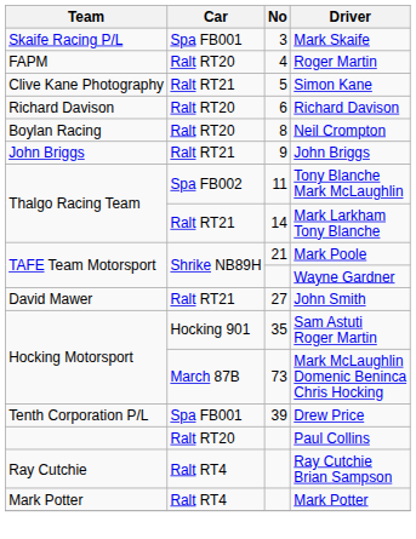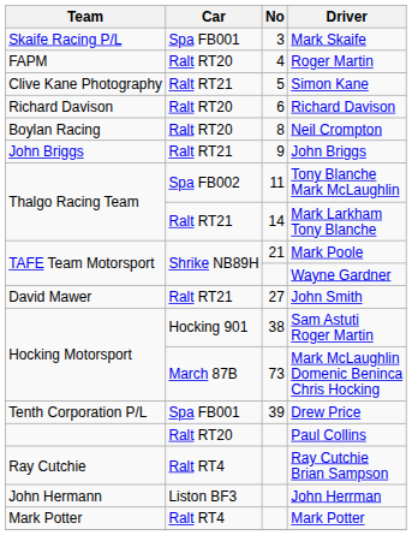 <table class="wikitable" style="font-size: 95%;">
 <tr>
 <th>Team</th>
 <th>Car</th>
 <th>No</th>
 <th>Driver</th>
 </tr>
 <tr>
 <td><a href='#'>Skaife Racing P/L</a></td>
 <td><a href='#'>Spa</a> FB001</td>
 <td align="right">3</td>
 <td> <a href='#'>Mark Skaife</a></td>
 </tr>
 <tr>
 <td>FAPM</td>
 <td><a href='#'>Ralt</a> RT20</td>
 <td align="right">4</td>
 <td> <a href='#'>Roger Martin</a></td>
 </tr>
 <tr>
 <td>Clive Kane Photography</td>
 <td><a href='#'>Ralt</a> RT21</td>
 <td align="right">5</td>
 <td> <a href='#'>Simon Kane</a></td>
 </tr>
 <tr>
 <td>Richard Davison</td>
 <td><a href='#'>Ralt</a> RT20</td>
 <td align="right">6</td>
 <td> <a href='#'>Richard Davison</a></td>
 </tr>
 <tr>
 <td>Boylan Racing</td>
 <td><a href='#'>Ralt</a> RT20</td>
 <td align="right">8</td>
 <td> <a href='#'>Neil Crompton</a></td>
 </tr>
 <tr>
 <td><a href='#'>John Briggs</a></td>
 <td><a href='#'>Ralt</a> RT21</td>
 <td align="right">9</td>
 <td> <a href='#'>John Briggs</a></td>
 </tr>
 <tr>
 <td rowspan=2>Thalgo Racing Team</td>
 <td><a href='#'>Spa</a> FB002</td>
 <td align="right">11</td>
 <td> <a href='#'>Tony Blanche</a><br> <a href='#'>Mark McLaughlin</a></td>
 </tr>
 <tr>
 <td><a href='#'>Ralt</a> RT21</td>
 <td align="right">14</td>
 <td> <a href='#'>Mark Larkham</a><br> <a href='#'>Tony Blanche</a></td>
 </tr>
 <tr>
 <td rowspan=2><a href='#'>TAFE</a> Team Motorsport</td>
 <td rowspan=2><a href='#'>Shrike</a> NB89H</td>
 <td align="right">21</td>
 <td> <a href='#'>Mark Poole</a></td>
 </tr>
 <tr>
 <td></td>
 <td> <a href='#'>Wayne Gardner</a></td>
 </tr>
 <tr>
 <td>David Mawer</td>
 <td><a href='#'>Ralt</a> RT21</td>
 <td align="right">27</td>
 <td> <a href='#'>John Smith</a></td>
 </tr>
 <tr>
 <td rowspan=2>Hocking Motorsport</td>
 <td>Hocking 901</td>
-<td align="right">35</td>
+<td align="right">38</td>
 <td> <a href='#'>Sam Astuti</a><br> <a href='#'>Roger Martin</a></td>
 </tr>
 <tr>
 <td><a href='#'>March</a> 87B</td>
 <td align="right">73</td>
 <td> <a href='#'>Mark McLaughlin</a><br> <a href='#'>Domenic Beninca</a><br> <a href='#'>Chris Hocking</a></td>
 </tr>
 <tr>
 <td>Tenth Corporation P/L</td>
 <td><a href='#'>Spa</a> FB001</td>
 <td align="right">39</td>
 <td> <a href='#'>Drew Price</a></td>
 </tr>
 <tr>
 <td></td>
 <td><a href='#'>Ralt</a> RT20</td>
 <td></td>
 <td> <a href='#'>Paul Collins</a></td>
 </tr>
 <tr>
 <td>Ray Cutchie</td>
 <td><a href='#'>Ralt</a> RT4</td>
 <td></td>
 <td> <a href='#'>Ray Cutchie</a><br> <a href='#'>Brian Sampson</a></td>
 </tr>
 <tr>
+<td>John Hermann</td>
+<td>Liston BF3</td>
+<td></td>
+<td> <a href='#'>John Herrman</a></td>
+</tr>
+<tr>
 <td>Mark Potter</td>
 <td><a href='#'>Ralt</a> RT4</td>
 <td></td>
 <td> <a href='#'>Mark Potter</a></td>
 </tr>
 <tr>
 </tr>
 </table>
